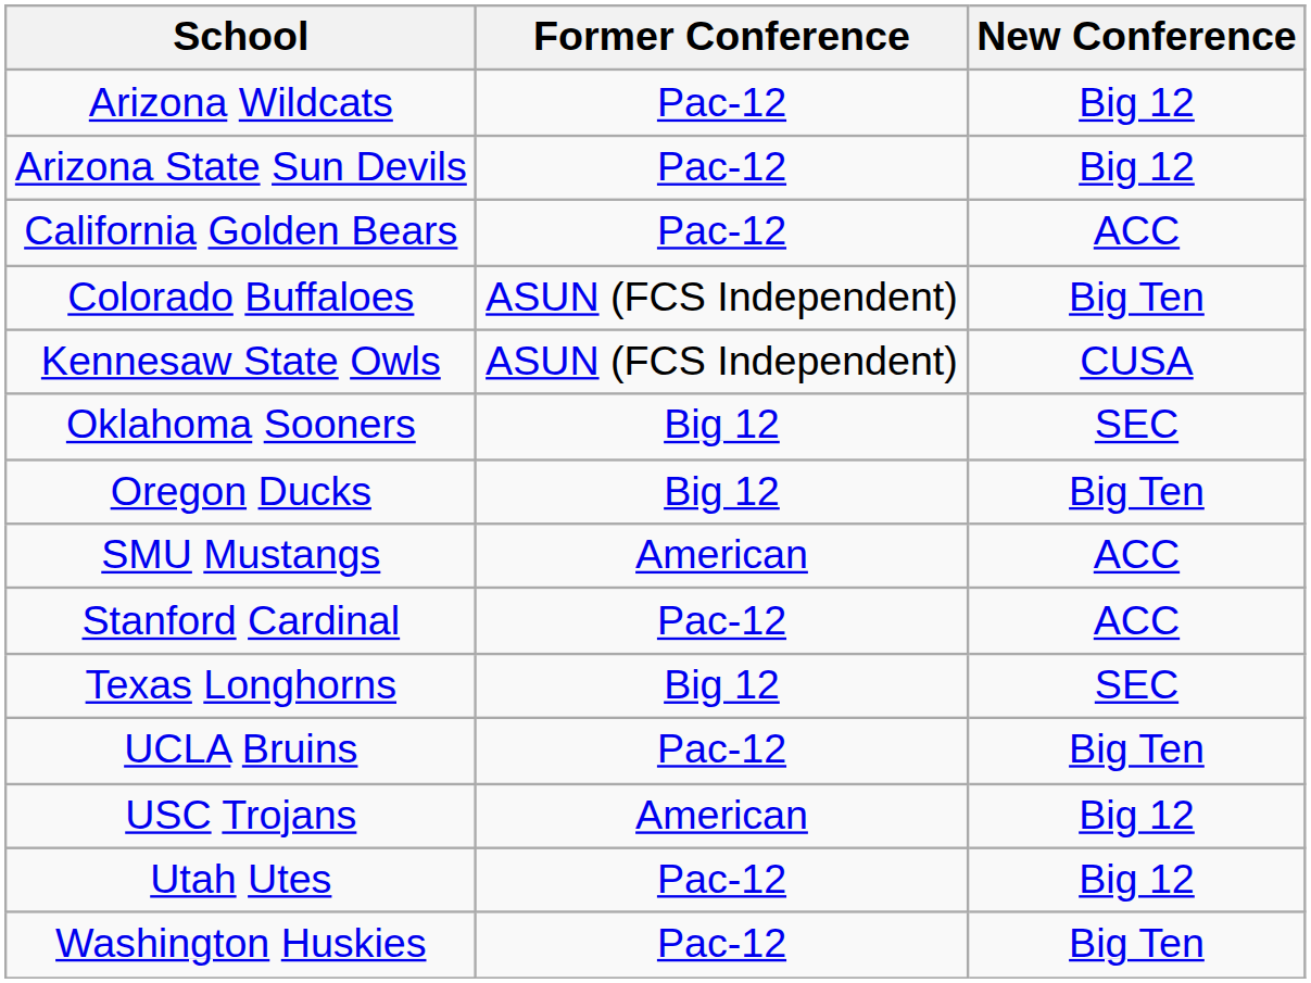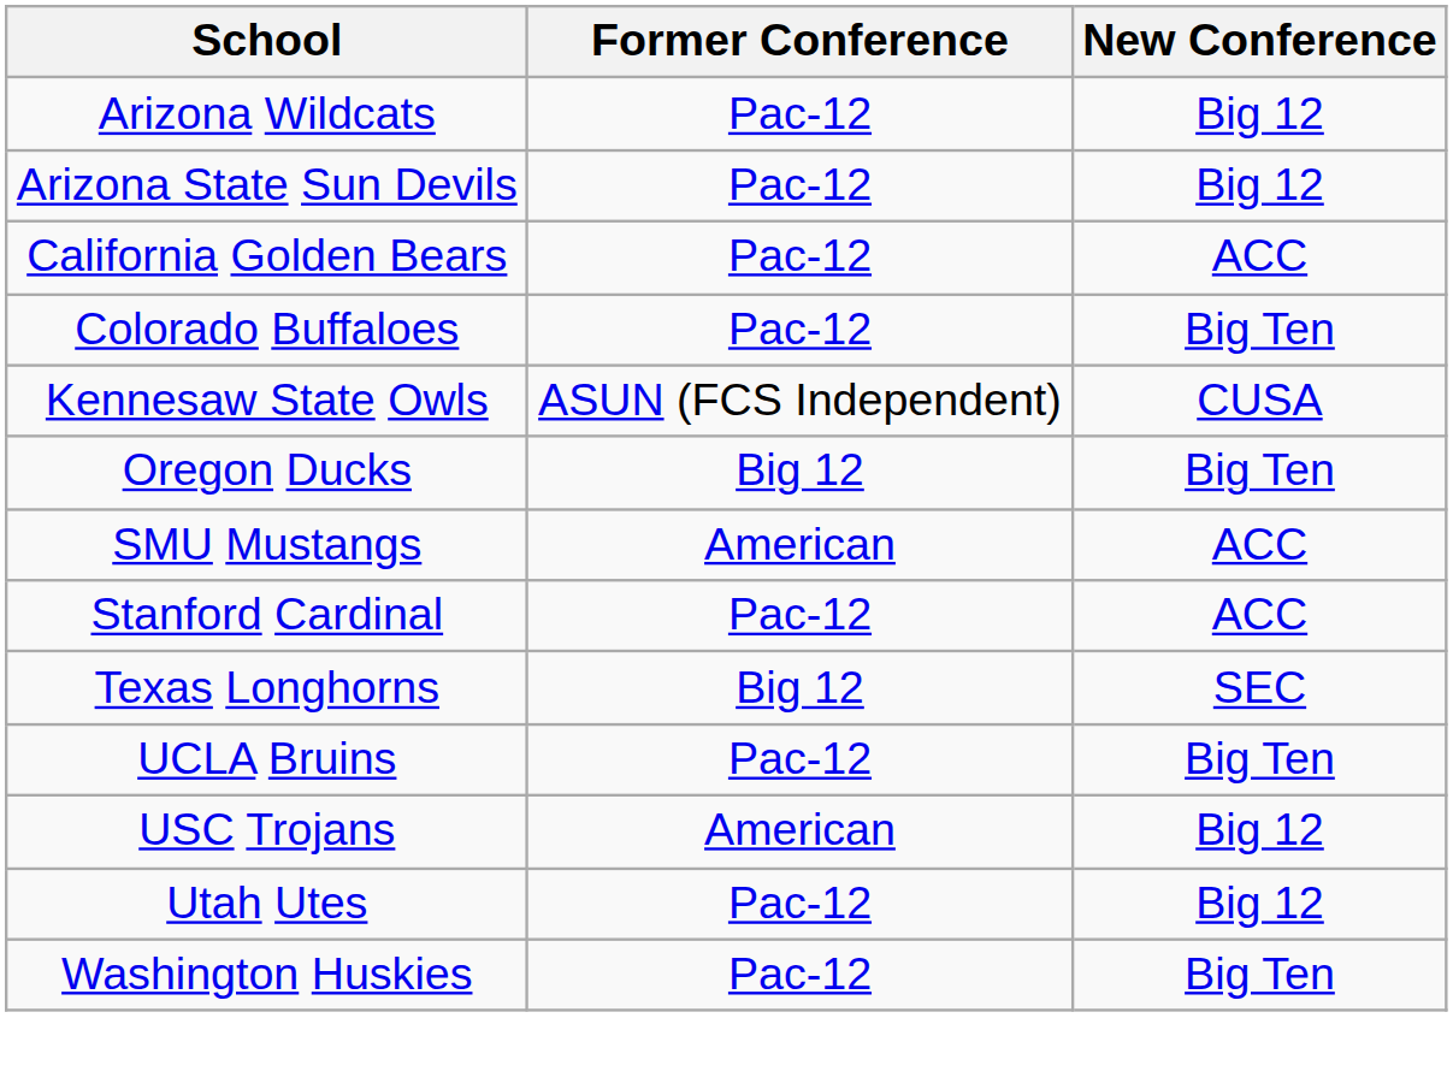 <table class="wikitable sortable" style="text-align: center;">
 <tr>
 <th>School</th>
 <th>Former Conference</th>
 <th>New Conference</th>
 </tr>
 <tr>
 <td><a href='#'>Arizona</a> <a href='#'>Wildcats</a></td>
 <td><a href='#'>Pac-12</a></td>
 <td><a href='#'>Big 12</a></td>
 </tr>
 <tr>
 <td><a href='#'>Arizona State</a> <a href='#'>Sun Devils</a></td>
 <td><a href='#'>Pac-12</a></td>
 <td><a href='#'>Big 12</a></td>
 </tr>
 <tr>
 <td><a href='#'>California</a> <a href='#'>Golden Bears</a></td>
 <td><a href='#'>Pac-12</a></td>
 <td><a href='#'>ACC</a></td>
 </tr>
 <tr>
 <td><a href='#'>Colorado</a> <a href='#'>Buffaloes</a></td>
-<td><a href='#'>ASUN</a> (FCS Independent)</td>
+<td><a href='#'>Pac-12</a></td>
 <td><a href='#'>Big Ten</a></td>
 </tr>
 <tr>
 <td><a href='#'>Kennesaw State</a> <a href='#'>Owls</a></td>
 <td><a href='#'>ASUN</a> (FCS Independent)</td>
 <td><a href='#'>CUSA</a></td>
-</tr>
-<tr>
-<td><a href='#'>Oklahoma</a> <a href='#'>Sooners</a></td>
-<td><a href='#'>Big 12</a></td>
-<td><a href='#'>SEC</a></td>
 </tr>
 <tr>
 <td><a href='#'>Oregon</a> <a href='#'>Ducks</a></td>
 <td><a href='#'>Big 12</a></td>
 <td><a href='#'>Big Ten</a></td>
 </tr>
 <tr>
 <td><a href='#'>SMU</a> <a href='#'>Mustangs</a></td>
 <td><a href='#'>American</a></td>
 <td><a href='#'>ACC</a></td>
 </tr>
 <tr>
 <td><a href='#'>Stanford</a> <a href='#'>Cardinal</a></td>
 <td><a href='#'>Pac-12</a></td>
 <td><a href='#'>ACC</a></td>
 </tr>
 <tr>
 <td><a href='#'>Texas</a> <a href='#'>Longhorns</a></td>
 <td><a href='#'>Big 12</a></td>
 <td><a href='#'>SEC</a></td>
 </tr>
 <tr>
 <td><a href='#'>UCLA</a> <a href='#'>Bruins</a></td>
 <td><a href='#'>Pac-12</a></td>
 <td><a href='#'>Big Ten</a></td>
 </tr>
 <tr>
 <td><a href='#'>USC</a> <a href='#'>Trojans</a></td>
 <td><a href='#'>American</a></td>
 <td><a href='#'>Big 12</a></td>
 </tr>
 <tr>
 <td><a href='#'>Utah</a> <a href='#'>Utes</a></td>
 <td><a href='#'>Pac-12</a></td>
 <td><a href='#'>Big 12</a></td>
 </tr>
 <tr>
 <td><a href='#'>Washington</a> <a href='#'>Huskies</a></td>
 <td><a href='#'>Pac-12</a></td>
 <td><a href='#'>Big Ten</a></td>
 </tr>
 </table>
